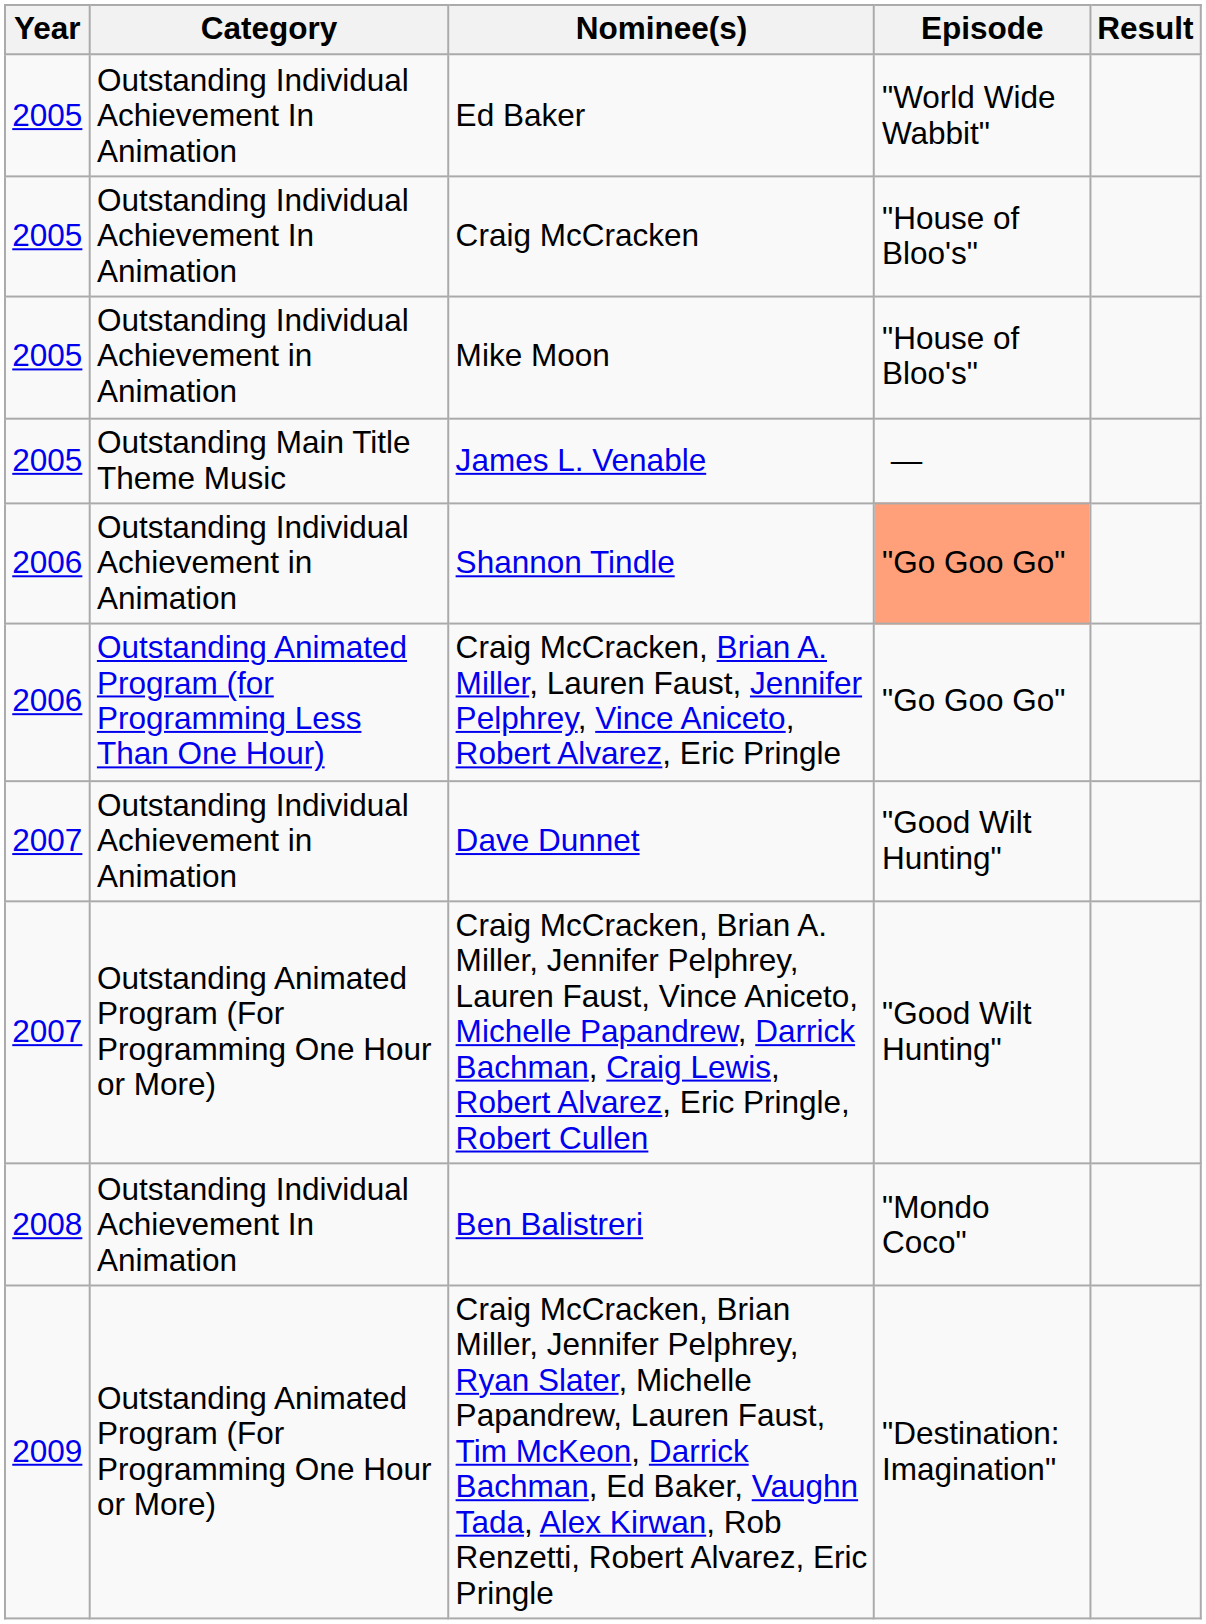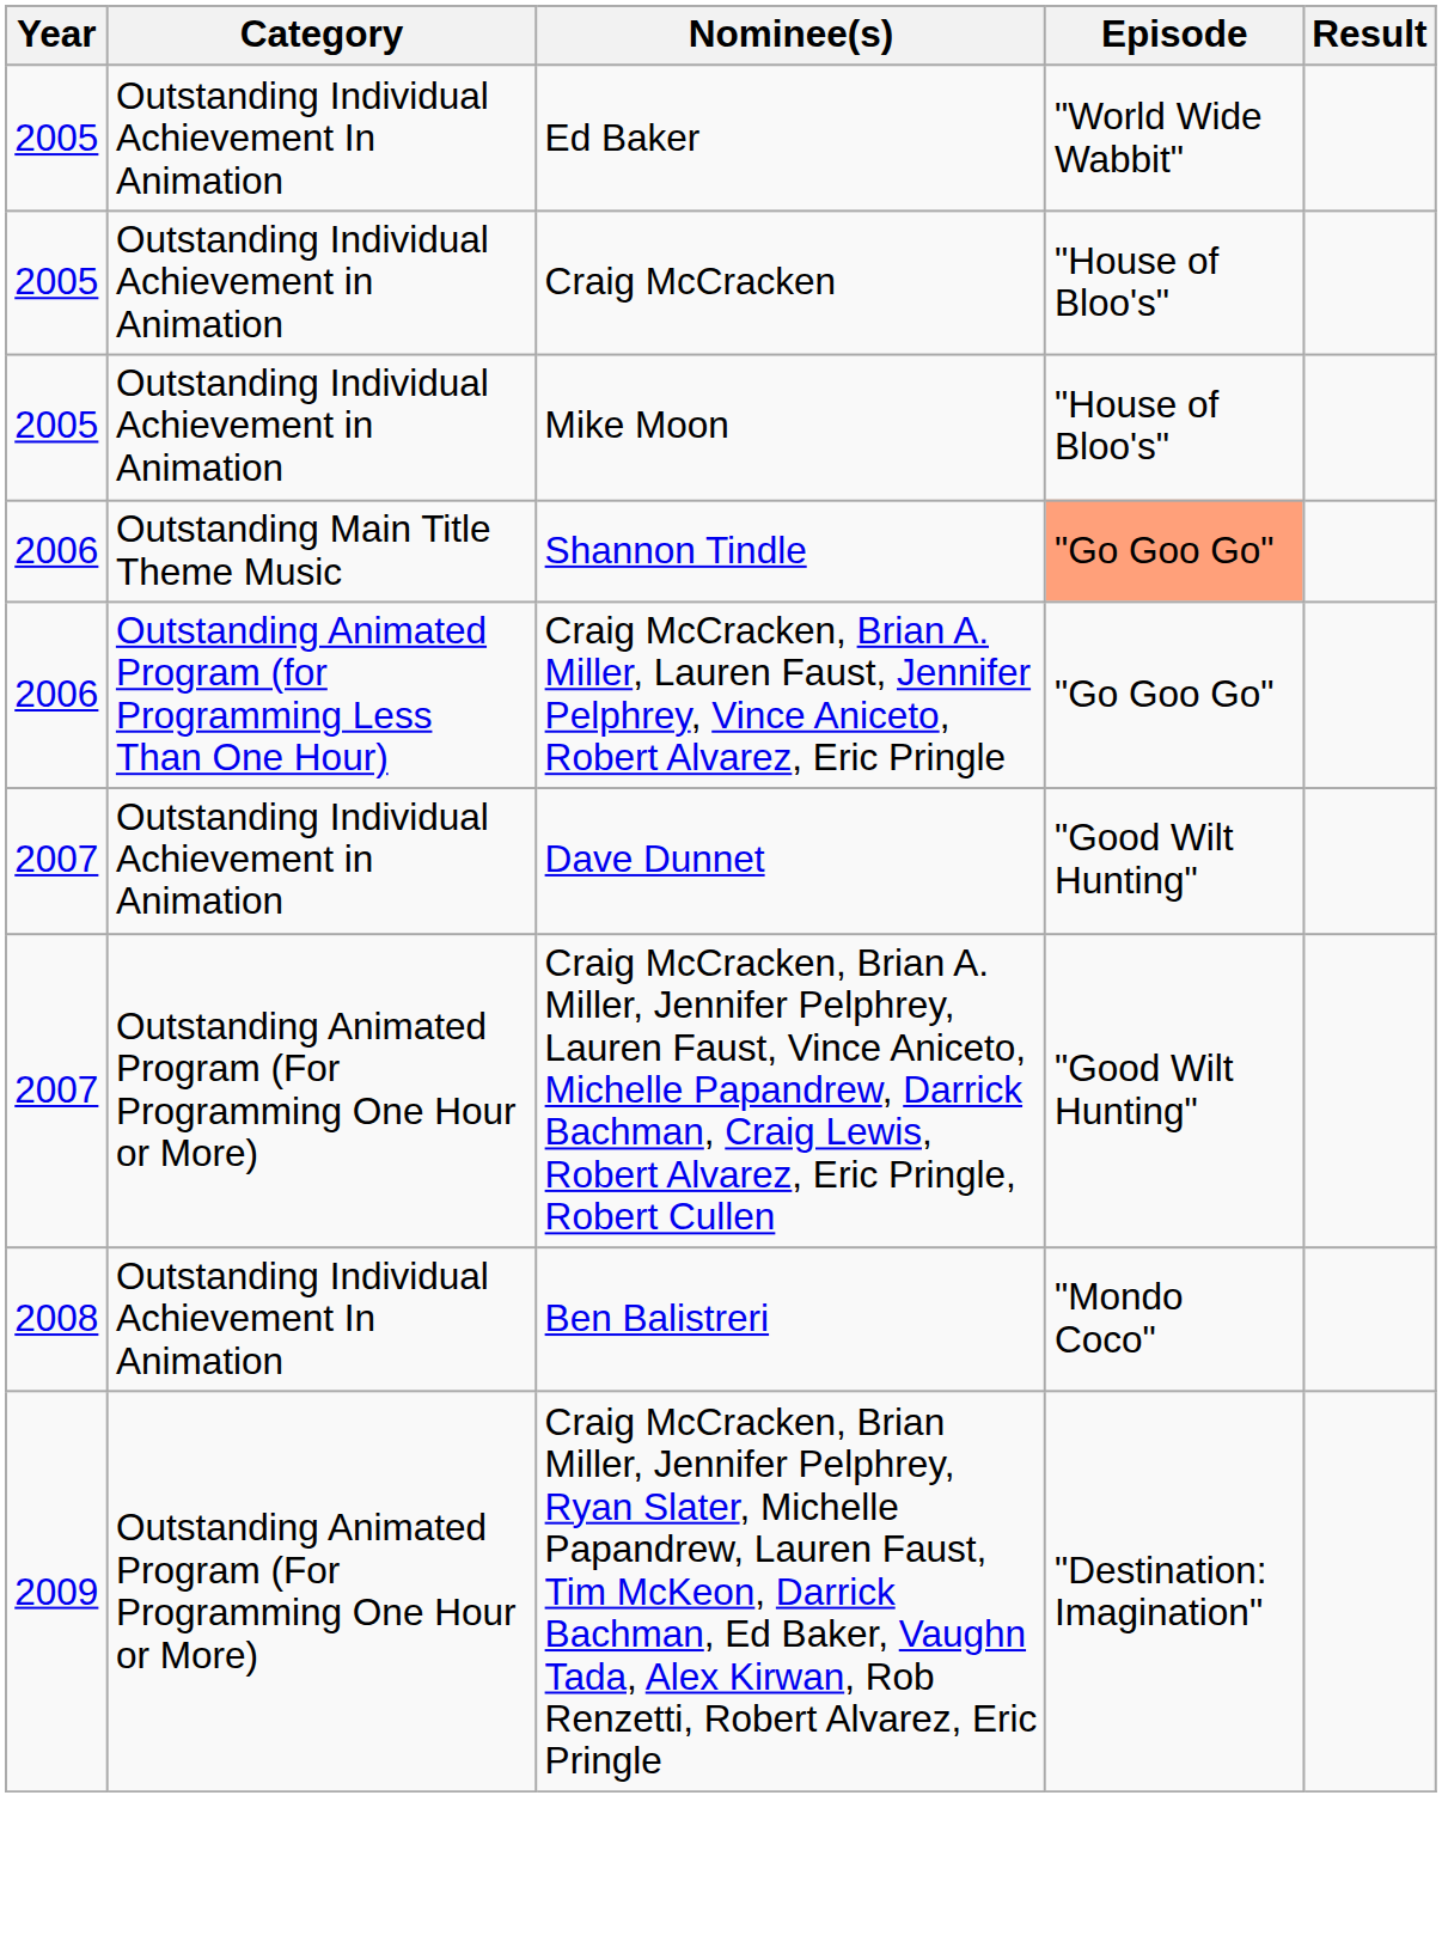 <table class="wikitable sortable">
 <tr>
 <th style="width:3.5%;">Year</th>
 <th style="width:30%;">Category</th>
 <th class="unsortable">Nominee(s)</th>
 <th style="width:18%;">Episode</th>
 <th style="width:3.5%;">Result</th>
 </tr>
 <tr>
 <td><a href='#'>2005</a></td>
 <td>Outstanding Individual Achievement In Animation</td>
 <td>Ed Baker</td>
 <td>"World Wide Wabbit"</td>
 <td></td>
 </tr>
 <tr>
 <td><a href='#'>2005</a></td>
-<td>Outstanding Individual Achievement In Animation</td>
+<td>Outstanding Individual Achievement in Animation</td>
 <td>Craig McCracken</td>
 <td>"House of Bloo's"</td>
 <td></td>
 </tr>
 <tr>
 <td><a href='#'>2005</a></td>
 <td>Outstanding Individual Achievement in Animation</td>
 <td>Mike Moon</td>
 <td>"House of Bloo's"</td>
 <td></td>
 </tr>
 <tr>
-<td><a href='#'>2005</a></td>
+<td><a href='#'>2006</a></td>
 <td>Outstanding Main Title Theme Music</td>
-<td><a href='#'>James L. Venable</a></td>
-<td> —</td>
-<td></td>
-</tr>
-<tr>
-<td><a href='#'>2006</a></td>
-<td>Outstanding Individual Achievement in Animation</td>
 <td><a href='#'>Shannon Tindle</a></td>
 <td style="background: lightsalmon;">"Go Goo Go"</td>
 <td></td>
 </tr>
 <tr>
 <td><a href='#'>2006</a></td>
 <td><a href='#'>Outstanding Animated Program (for Programming Less Than One Hour)</a></td>
 <td>Craig McCracken, <a href='#'>Brian A. Miller</a>, Lauren Faust, <a href='#'>Jennifer Pelphrey</a>, <a href='#'>Vince Aniceto</a>, <a href='#'>Robert Alvarez</a>, Eric Pringle</td>
 <td>"Go Goo Go"</td>
 <td></td>
 </tr>
 <tr>
 <td><a href='#'>2007</a></td>
 <td>Outstanding Individual Achievement in Animation</td>
 <td><a href='#'>Dave Dunnet</a></td>
 <td>"Good Wilt Hunting"</td>
 <td></td>
 </tr>
 <tr>
 <td><a href='#'>2007</a></td>
 <td>Outstanding Animated Program (For Programming One Hour or More)</td>
 <td>Craig McCracken, Brian A. Miller, Jennifer Pelphrey, Lauren Faust, Vince Aniceto, <a href='#'>Michelle Papandrew</a>, <a href='#'>Darrick Bachman</a>, <a href='#'>Craig Lewis</a>, <a href='#'>Robert Alvarez</a>, Eric Pringle, <a href='#'>Robert Cullen</a></td>
 <td>"Good Wilt Hunting"</td>
 <td></td>
 </tr>
 <tr>
 <td><a href='#'>2008</a></td>
 <td>Outstanding Individual Achievement In Animation</td>
 <td><a href='#'>Ben Balistreri</a></td>
 <td>"Mondo Coco"</td>
 <td></td>
 </tr>
 <tr>
 <td><a href='#'>2009</a></td>
 <td>Outstanding Animated Program (For Programming One Hour or More)</td>
 <td>Craig McCracken, Brian Miller, Jennifer Pelphrey, <a href='#'>Ryan Slater</a>, Michelle Papandrew, Lauren Faust, <a href='#'>Tim McKeon</a>, <a href='#'>Darrick Bachman</a>, Ed Baker, <a href='#'>Vaughn Tada</a>, <a href='#'>Alex Kirwan</a>, Rob Renzetti, Robert Alvarez, Eric Pringle</td>
 <td>"Destination: Imagination"</td>
 <td></td>
 </tr>
 </table>
